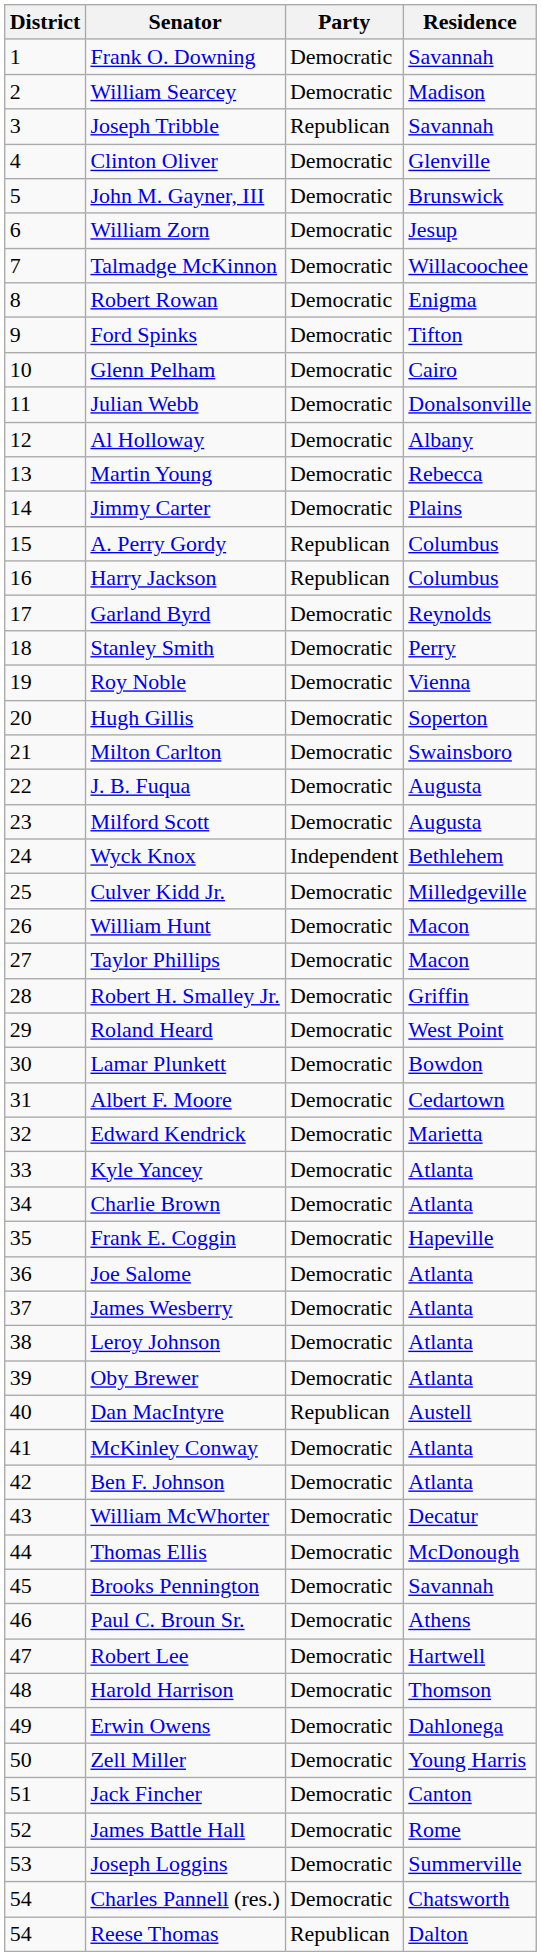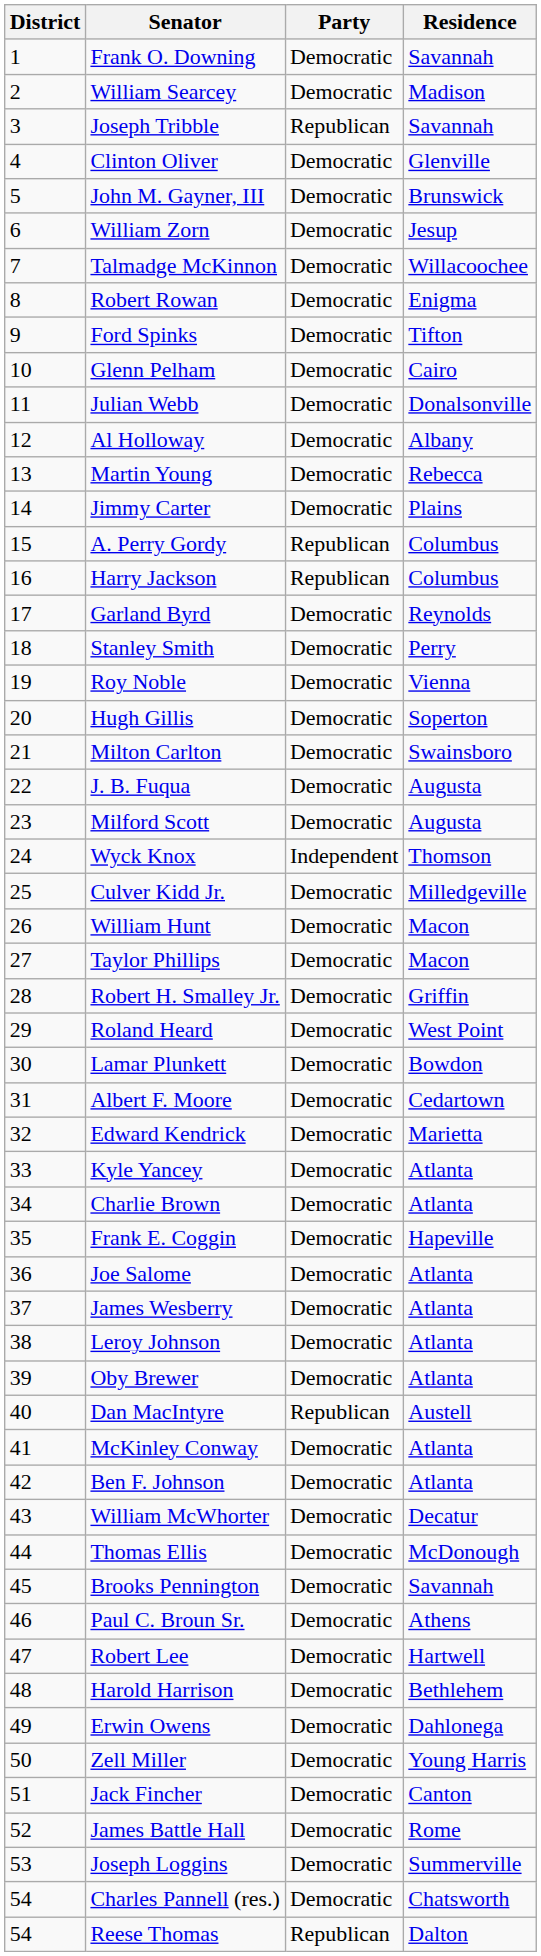 <table class="wikitable sortable">
 <tr>
 <th>District</th>
 <th>Senator</th>
 <th>Party</th>
 <th>Residence</th>
 </tr>
 <tr>
 <td>1</td>
 <td><a href='#'>Frank O. Downing</a></td>
 <td>Democratic</td>
 <td><a href='#'>Savannah</a></td>
 </tr>
 <tr>
 <td>2</td>
 <td><a href='#'>William Searcey</a></td>
 <td>Democratic</td>
 <td><a href='#'>Madison</a></td>
 </tr>
 <tr>
 <td>3</td>
 <td><a href='#'>Joseph Tribble</a></td>
 <td>Republican</td>
 <td><a href='#'>Savannah</a></td>
 </tr>
 <tr>
 <td>4</td>
 <td><a href='#'>Clinton Oliver</a></td>
 <td>Democratic</td>
 <td><a href='#'>Glenville</a></td>
 </tr>
 <tr>
 <td>5</td>
 <td><a href='#'>John M. Gayner, III</a></td>
 <td>Democratic</td>
 <td><a href='#'>Brunswick</a></td>
 </tr>
 <tr>
 <td>6</td>
 <td><a href='#'>William Zorn</a></td>
 <td>Democratic</td>
 <td><a href='#'>Jesup</a></td>
 </tr>
 <tr>
 <td>7</td>
 <td><a href='#'>Talmadge McKinnon</a></td>
 <td>Democratic</td>
 <td><a href='#'>Willacoochee</a></td>
 </tr>
 <tr>
 <td>8</td>
 <td><a href='#'>Robert Rowan</a></td>
 <td>Democratic</td>
 <td><a href='#'>Enigma</a></td>
 </tr>
 <tr>
 <td>9</td>
 <td><a href='#'>Ford Spinks</a></td>
 <td>Democratic</td>
 <td><a href='#'>Tifton</a></td>
 </tr>
 <tr>
 <td>10</td>
 <td><a href='#'>Glenn Pelham</a></td>
 <td>Democratic</td>
 <td><a href='#'>Cairo</a></td>
 </tr>
 <tr>
 <td>11</td>
 <td><a href='#'>Julian Webb</a></td>
 <td>Democratic</td>
 <td><a href='#'>Donalsonville</a></td>
 </tr>
 <tr>
 <td>12</td>
 <td><a href='#'>Al Holloway</a></td>
 <td>Democratic</td>
 <td><a href='#'>Albany</a></td>
 </tr>
 <tr>
 <td>13</td>
 <td><a href='#'>Martin Young</a></td>
 <td>Democratic</td>
 <td><a href='#'>Rebecca</a></td>
 </tr>
 <tr>
 <td>14</td>
 <td><a href='#'>Jimmy Carter</a></td>
 <td>Democratic</td>
 <td><a href='#'>Plains</a></td>
 </tr>
 <tr>
 <td>15</td>
 <td><a href='#'>A. Perry Gordy</a></td>
 <td>Republican</td>
 <td><a href='#'>Columbus</a></td>
 </tr>
 <tr>
 <td>16</td>
 <td><a href='#'>Harry Jackson</a></td>
 <td>Republican</td>
 <td><a href='#'>Columbus</a></td>
 </tr>
 <tr>
 <td>17</td>
 <td><a href='#'>Garland Byrd</a></td>
 <td>Democratic</td>
 <td><a href='#'>Reynolds</a></td>
 </tr>
 <tr>
 <td>18</td>
 <td><a href='#'>Stanley Smith</a></td>
 <td>Democratic</td>
 <td><a href='#'>Perry</a></td>
 </tr>
 <tr>
 <td>19</td>
 <td><a href='#'>Roy Noble</a></td>
 <td>Democratic</td>
 <td><a href='#'>Vienna</a></td>
 </tr>
 <tr>
 <td>20</td>
 <td><a href='#'>Hugh Gillis</a></td>
 <td>Democratic</td>
 <td><a href='#'>Soperton</a></td>
 </tr>
 <tr>
 <td>21</td>
 <td><a href='#'>Milton Carlton</a></td>
 <td>Democratic</td>
 <td><a href='#'>Swainsboro</a></td>
 </tr>
 <tr>
 <td>22</td>
 <td><a href='#'>J. B. Fuqua</a></td>
 <td>Democratic</td>
 <td><a href='#'>Augusta</a></td>
 </tr>
 <tr>
 <td>23</td>
 <td><a href='#'>Milford Scott</a></td>
 <td>Democratic</td>
 <td><a href='#'>Augusta</a></td>
 </tr>
 <tr>
 <td>24</td>
 <td><a href='#'>Wyck Knox</a></td>
 <td>Independent</td>
-<td><a href='#'>Bethlehem</a></td>
+<td><a href='#'>Thomson</a></td>
 </tr>
 <tr>
 <td>25</td>
 <td><a href='#'>Culver Kidd Jr.</a></td>
 <td>Democratic</td>
 <td><a href='#'>Milledgeville</a></td>
 </tr>
 <tr>
 <td>26</td>
 <td><a href='#'>William Hunt</a></td>
 <td>Democratic</td>
 <td><a href='#'>Macon</a></td>
 </tr>
 <tr>
 <td>27</td>
 <td><a href='#'>Taylor Phillips</a></td>
 <td>Democratic</td>
 <td><a href='#'>Macon</a></td>
 </tr>
 <tr>
 <td>28</td>
 <td><a href='#'>Robert H. Smalley Jr.</a></td>
 <td>Democratic</td>
 <td><a href='#'>Griffin</a></td>
 </tr>
 <tr>
 <td>29</td>
 <td><a href='#'>Roland Heard</a></td>
 <td>Democratic</td>
 <td><a href='#'>West Point</a></td>
 </tr>
 <tr>
 <td>30</td>
 <td><a href='#'>Lamar Plunkett</a></td>
 <td>Democratic</td>
 <td><a href='#'>Bowdon</a></td>
 </tr>
 <tr>
 <td>31</td>
 <td><a href='#'>Albert F. Moore</a></td>
 <td>Democratic</td>
 <td><a href='#'>Cedartown</a></td>
 </tr>
 <tr>
 <td>32</td>
 <td><a href='#'>Edward Kendrick</a></td>
 <td>Democratic</td>
 <td><a href='#'>Marietta</a></td>
 </tr>
 <tr>
 <td>33</td>
 <td><a href='#'>Kyle Yancey</a></td>
 <td>Democratic</td>
 <td><a href='#'>Atlanta</a></td>
 </tr>
 <tr>
 <td>34</td>
 <td><a href='#'>Charlie Brown</a></td>
 <td>Democratic</td>
 <td><a href='#'>Atlanta</a></td>
 </tr>
 <tr>
 <td>35</td>
 <td><a href='#'>Frank E. Coggin</a></td>
 <td>Democratic</td>
 <td><a href='#'>Hapeville</a></td>
 </tr>
 <tr>
 <td>36</td>
 <td><a href='#'>Joe Salome</a></td>
 <td>Democratic</td>
 <td><a href='#'>Atlanta</a></td>
 </tr>
 <tr>
 <td>37</td>
 <td><a href='#'>James Wesberry</a></td>
 <td>Democratic</td>
 <td><a href='#'>Atlanta</a></td>
 </tr>
 <tr>
 <td>38</td>
 <td><a href='#'>Leroy Johnson</a></td>
 <td>Democratic</td>
 <td><a href='#'>Atlanta</a></td>
 </tr>
 <tr>
 <td>39</td>
 <td><a href='#'>Oby Brewer</a></td>
 <td>Democratic</td>
 <td><a href='#'>Atlanta</a></td>
 </tr>
 <tr>
 <td>40</td>
 <td><a href='#'>Dan MacIntyre</a></td>
 <td>Republican</td>
 <td><a href='#'>Austell</a></td>
 </tr>
 <tr>
 <td>41</td>
 <td><a href='#'>McKinley Conway</a></td>
 <td>Democratic</td>
 <td><a href='#'>Atlanta</a></td>
 </tr>
 <tr>
 <td>42</td>
 <td><a href='#'>Ben F. Johnson</a></td>
 <td>Democratic</td>
 <td><a href='#'>Atlanta</a></td>
 </tr>
 <tr>
 <td>43</td>
 <td><a href='#'>William McWhorter</a></td>
 <td>Democratic</td>
 <td><a href='#'>Decatur</a></td>
 </tr>
 <tr>
 <td>44</td>
 <td><a href='#'>Thomas Ellis</a></td>
 <td>Democratic</td>
 <td><a href='#'>McDonough</a></td>
 </tr>
 <tr>
 <td>45</td>
 <td><a href='#'>Brooks Pennington</a></td>
 <td>Democratic</td>
 <td><a href='#'>Savannah</a></td>
 </tr>
 <tr>
 <td>46</td>
 <td><a href='#'>Paul C. Broun Sr.</a></td>
 <td>Democratic</td>
 <td><a href='#'>Athens</a></td>
 </tr>
 <tr>
 <td>47</td>
 <td><a href='#'>Robert Lee</a></td>
 <td>Democratic</td>
 <td><a href='#'>Hartwell</a></td>
 </tr>
 <tr>
 <td>48</td>
 <td><a href='#'>Harold Harrison</a></td>
 <td>Democratic</td>
-<td><a href='#'>Thomson</a></td>
+<td><a href='#'>Bethlehem</a></td>
 </tr>
 <tr>
 <td>49</td>
 <td><a href='#'>Erwin Owens</a></td>
 <td>Democratic</td>
 <td><a href='#'>Dahlonega</a></td>
 </tr>
 <tr>
 <td>50</td>
 <td><a href='#'>Zell Miller</a></td>
 <td>Democratic</td>
 <td><a href='#'>Young Harris</a></td>
 </tr>
 <tr>
 <td>51</td>
 <td><a href='#'>Jack Fincher</a></td>
 <td>Democratic</td>
 <td><a href='#'>Canton</a></td>
 </tr>
 <tr>
 <td>52</td>
 <td><a href='#'>James Battle Hall</a></td>
 <td>Democratic</td>
 <td><a href='#'>Rome</a></td>
 </tr>
 <tr>
 <td>53</td>
 <td><a href='#'>Joseph Loggins</a></td>
 <td>Democratic</td>
 <td><a href='#'>Summerville</a></td>
 </tr>
 <tr>
 <td>54</td>
 <td><a href='#'>Charles Pannell</a> (res.)</td>
 <td>Democratic</td>
 <td><a href='#'>Chatsworth</a></td>
 </tr>
 <tr>
 <td>54</td>
 <td><a href='#'>Reese Thomas</a></td>
 <td>Republican</td>
 <td><a href='#'>Dalton</a></td>
 </tr>
 </table>
